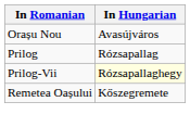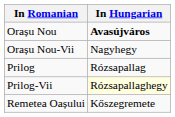 <table class="wikitable">
 <tr>
 <th>In <a href='#'>Romanian</a></th>
 <th>In <a href='#'>Hungarian</a></th>
 </tr>
 <tr>
 <td>Orașu Nou</td>
-<td>Avasújváros</td>
+<td><strong>Avasújváros</strong></td>
+</tr>
+<tr>
+<td>Orașu Nou-Vii</td>
+<td>Nagyhegy</td>
 </tr>
 <tr>
 <td>Prilog</td>
 <td>Rózsapallag</td>
 </tr>
 <tr>
 <td>Prilog-Vii</td>
 <td style="background: lightyellow;">Rózsapallaghegy</td>
 </tr>
 <tr>
 <td>Remetea Oașului</td>
 <td>Kőszegremete</td>
 </tr>
 </table>
